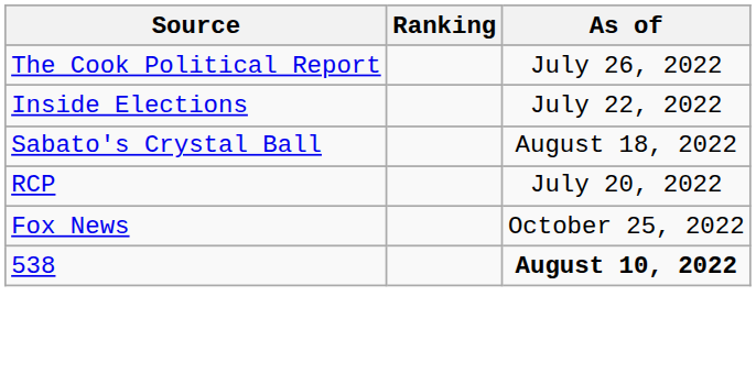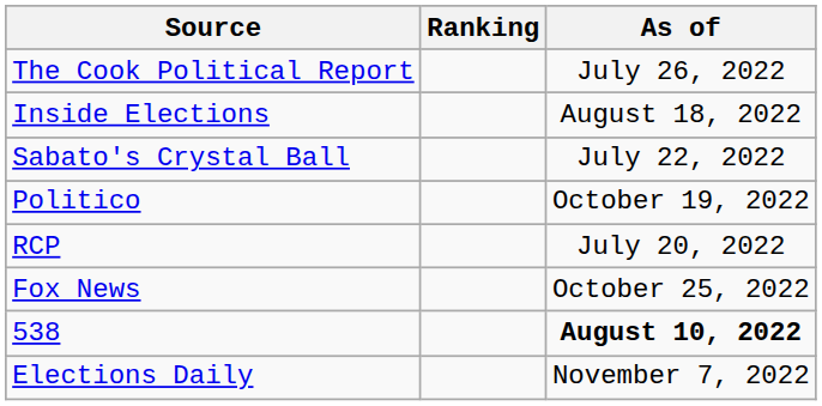 <table class="wikitable" style="text-align:center">
 <tr>
 <th>Source</th>
 <th>Ranking</th>
 <th>As of</th>
 </tr>
 <tr>
 <td align=left><a href='#'>The Cook Political Report</a></td>
 <td></td>
 <td>July 26, 2022</td>
 </tr>
 <tr>
 <td align=left><a href='#'>Inside Elections</a></td>
 <td></td>
-<td>July 22, 2022</td>
+<td>August 18, 2022</td>
 </tr>
 <tr>
 <td align=left><a href='#'>Sabato's Crystal Ball</a></td>
 <td></td>
-<td>August 18, 2022</td>
+<td>July 22, 2022</td>
+</tr>
+<tr>
+<td align=left><a href='#'>Politico</a></td>
+<td></td>
+<td>October 19, 2022</td>
 </tr>
 <tr>
 <td align=left><a href='#'>RCP</a></td>
 <td></td>
 <td>July 20, 2022</td>
 </tr>
 <tr>
 <td align=left><a href='#'>Fox News</a></td>
 <td></td>
 <td>October 25, 2022</td>
 </tr>
 <tr>
 <td align="left"><a href='#'>538</a></td>
 <td></td>
 <td><strong>August 10, 2022</strong></td>
 </tr>
+<tr>
+<td align="left"><a href='#'>Elections Daily</a></td>
+<td></td>
+<td>November 7, 2022</td>
+</tr>
 </table>
